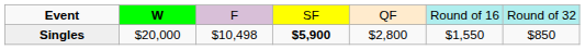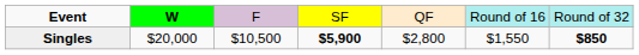 <table class=wikitable style=font-size:95%;text-align:center>
 <tr>
 <td style="width:130px"><strong>Event</strong></td>
 <td style="width:85px; background:lime"><strong>W</strong></td>
 <td style="width:85px; background:thistle">F</td>
 <td style="width:85px; background:#ffff00">SF</td>
 <td style="width:85px; background:#ffebcd">QF</td>
 <td style="width:85px; background:#afeeee">Round of 16</td>
 <td style="width:85px; background:#afeeee">Round of 32</td>
 </tr>
 <tr>
 <th style=background:#efefef>Singles </th>
 <td>$20,000</td>
-<td>$10,498</td>
+<td>$10,500</td>
 <td><strong>$5,900</strong></td>
 <td>$2,800</td>
 <td>$1,550</td>
-<td>$850</td>
+<td><strong>$850</strong></td>
 </tr>
 </table>
